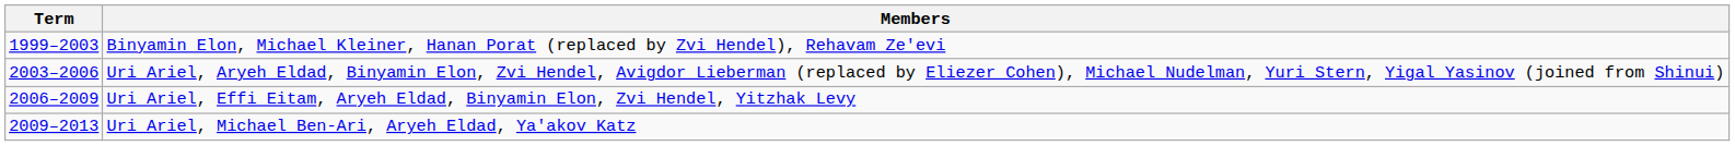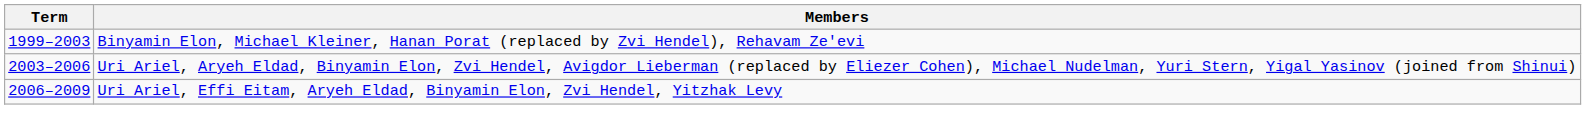 <table class=wikitable>
 <tr>
 <th>Term</th>
 <th>Members</th>
 </tr>
 <tr>
 <td><a href='#'>1999–2003</a></td>
 <td><a href='#'>Binyamin Elon</a>, <a href='#'>Michael Kleiner</a>, <a href='#'>Hanan Porat</a> (replaced by <a href='#'>Zvi Hendel</a>), <a href='#'>Rehavam Ze'evi</a></td>
 </tr>
 <tr>
 <td><a href='#'>2003–2006</a></td>
 <td><a href='#'>Uri Ariel</a>, <a href='#'>Aryeh Eldad</a>, <a href='#'>Binyamin Elon</a>, <a href='#'>Zvi Hendel</a>, <a href='#'>Avigdor Lieberman</a> (replaced by <a href='#'>Eliezer Cohen</a>), <a href='#'>Michael Nudelman</a>, <a href='#'>Yuri Stern</a>, <a href='#'>Yigal Yasinov</a> (joined from <a href='#'>Shinui</a>)</td>
 </tr>
 <tr>
 <td><a href='#'>2006–2009</a></td>
 <td><a href='#'>Uri Ariel</a>, <a href='#'>Effi Eitam</a>, <a href='#'>Aryeh Eldad</a>, <a href='#'>Binyamin Elon</a>, <a href='#'>Zvi Hendel</a>, <a href='#'>Yitzhak Levy</a></td>
 </tr>
-<tr>
-<td><a href='#'>2009–2013</a></td>
-<td><a href='#'>Uri Ariel</a>, <a href='#'>Michael Ben-Ari</a>, <a href='#'>Aryeh Eldad</a>, <a href='#'>Ya'akov Katz</a></td>
-</tr>
 </table>
